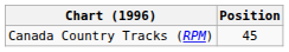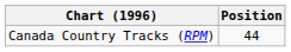 <table class="wikitable sortable">
 <tr>
 <th scope="col">Chart (1996)</th>
 <th scope="col">Position</th>
 </tr>
 <tr>
 <td>Canada Country Tracks (<em><a href='#'>RPM</a></em>)</td>
-<td align="center">45</td>
+<td align="center">44</td>
 </tr>
 </table>
